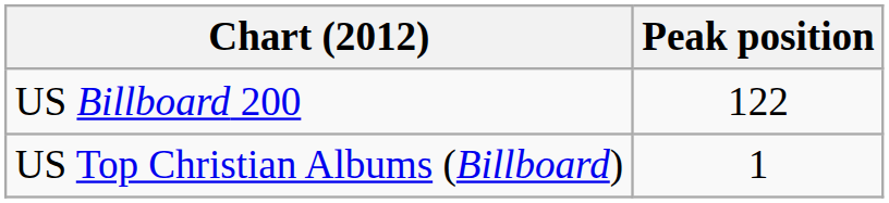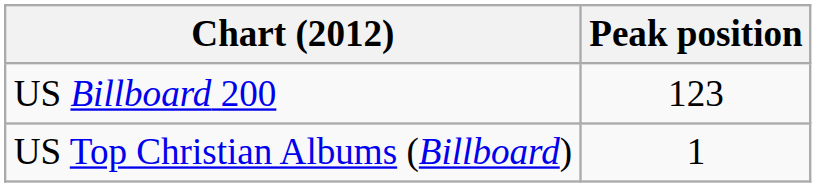 <table class="wikitable sortable" border="1">
 <tr>
 <th>Chart (2012)</th>
 <th>Peak position</th>
 </tr>
 <tr>
 <td>US <a href='#'><em>Billboard</em> 200</a></td>
-<td align=center>122</td>
+<td align=center>123</td>
 </tr>
 <tr>
 <td>US <a href='#'>Top Christian Albums</a> (<em><a href='#'>Billboard</a></em>)</td>
 <td align=center>1</td>
 </tr>
 </table>
